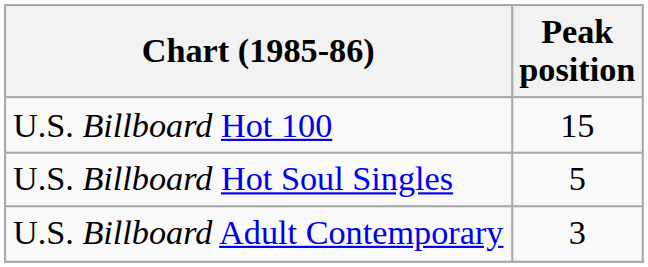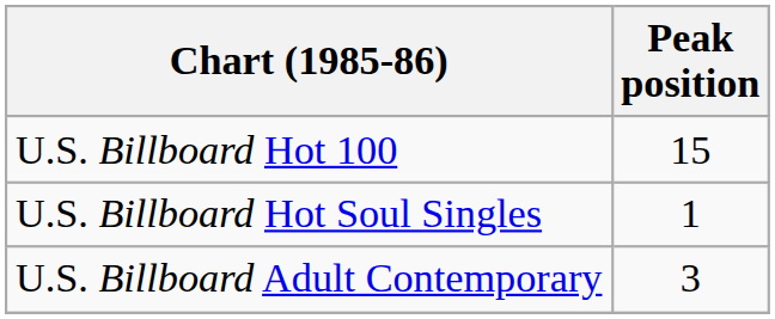 <table class="wikitable">
 <tr>
 <th>Chart (1985-86)</th>
 <th>Peak<br>position</th>
 </tr>
 <tr>
 <td>U.S. <em>Billboard</em> <a href='#'>Hot 100</a></td>
 <td align="center">15</td>
 </tr>
 <tr>
 <td>U.S. <em>Billboard</em> <a href='#'>Hot Soul Singles</a></td>
-<td align="center">5</td>
+<td align="center">1</td>
 </tr>
 <tr>
 <td>U.S. <em>Billboard</em> <a href='#'>Adult Contemporary</a></td>
 <td align="center">3</td>
 </tr>
 <tr>
 </tr>
 </table>
